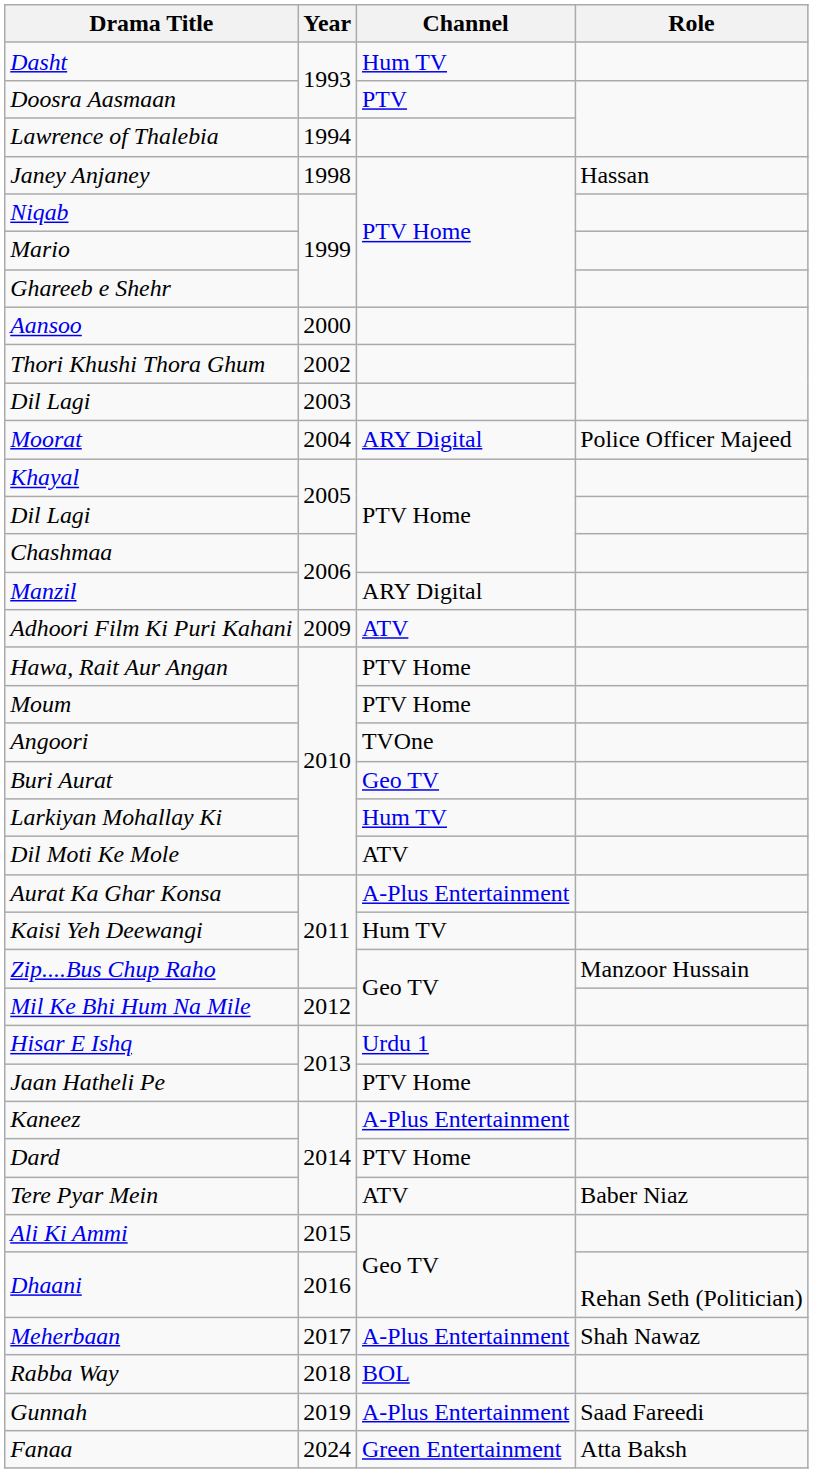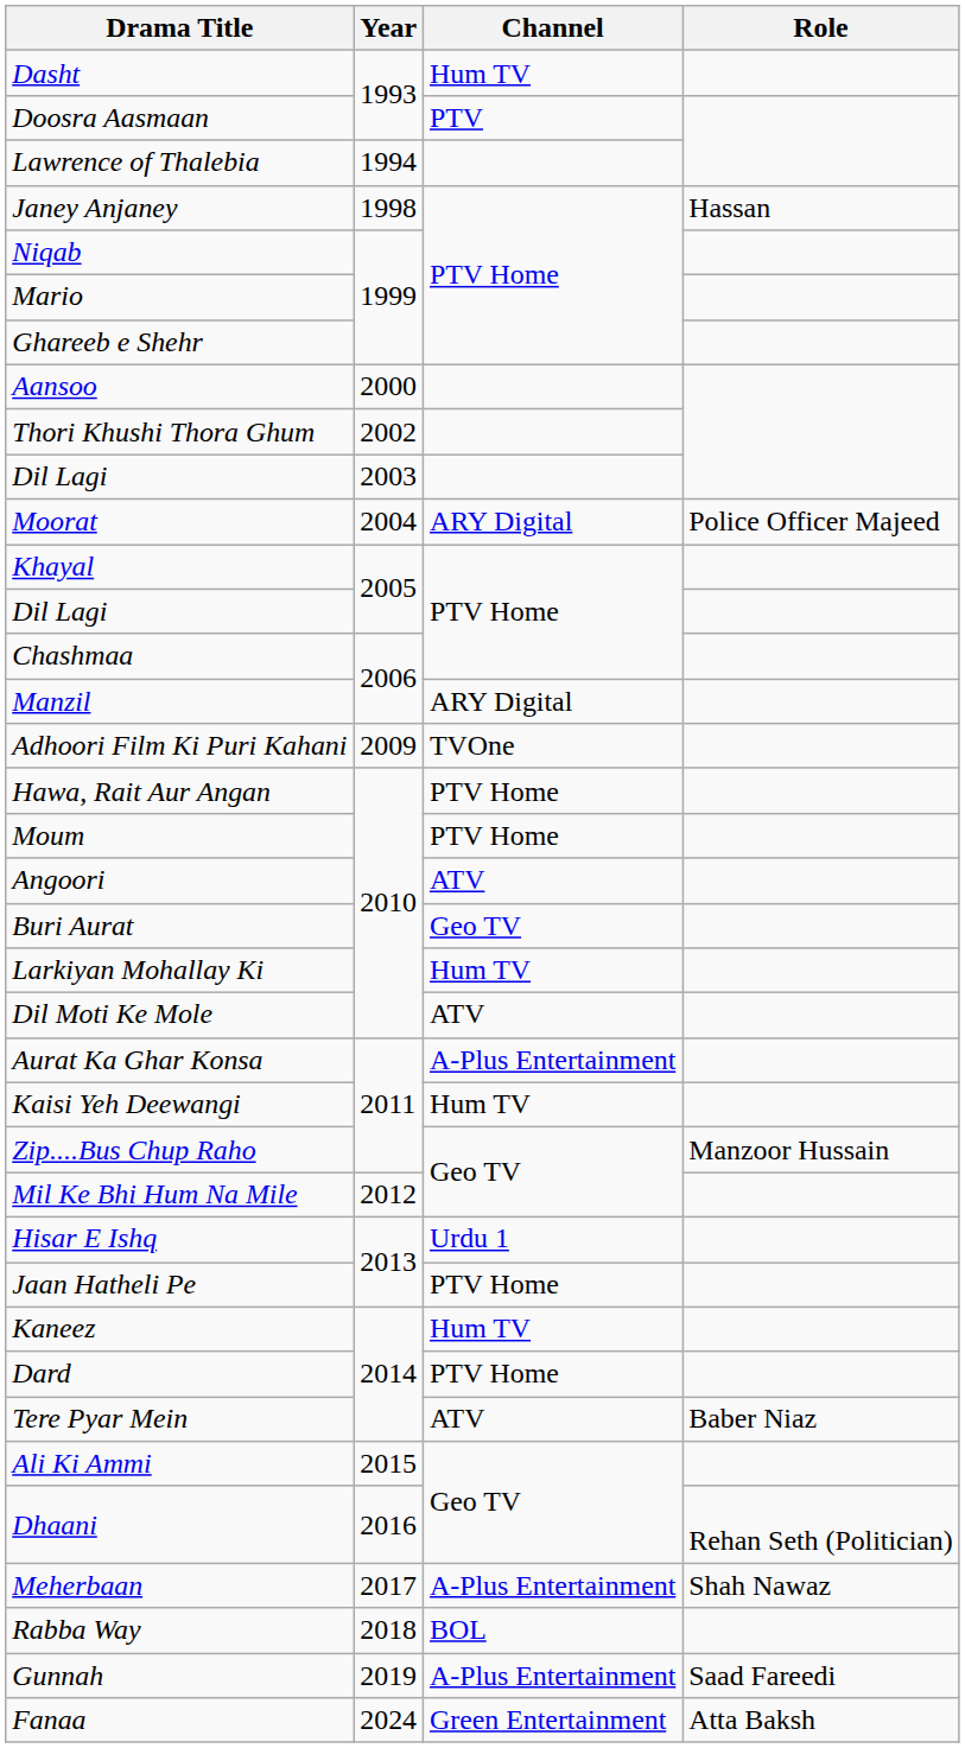 <table class="wikitable">
 <tr>
 <th>Drama Title</th>
 <th>Year</th>
 <th>Channel</th>
 <th>Role</th>
 </tr>
 <tr>
 <td><em><a href='#'>Dasht</a></em></td>
 <td rowspan="2">1993</td>
 <td><a href='#'>Hum TV</a></td>
 <td></td>
 </tr>
 <tr>
 <td><em>Doosra Aasmaan</em></td>
 <td><a href='#'>PTV</a></td>
 </tr>
 <tr>
 <td><em>Lawrence of Thalebia</em></td>
 <td>1994</td>
 <td></td>
 </tr>
 <tr>
 <td><em>Janey Anjaney</em></td>
 <td>1998</td>
 <td rowspan="4"><a href='#'>PTV Home</a></td>
 <td>Hassan</td>
 </tr>
 <tr>
 <td><em><a href='#'>Niqab</a></em></td>
 <td rowspan="3">1999</td>
 <td></td>
 </tr>
 <tr>
 <td><em>Mario</em></td>
 <td></td>
 </tr>
 <tr>
 <td><em>Ghareeb e Shehr</em></td>
 <td></td>
 </tr>
 <tr>
 <td><em><a href='#'>Aansoo</a></em></td>
 <td>2000</td>
 <td></td>
 </tr>
 <tr>
 <td><em>Thori Khushi Thora Ghum</em></td>
 <td>2002</td>
 <td></td>
 </tr>
 <tr>
 <td><em>Dil Lagi</em></td>
 <td>2003</td>
 <td></td>
 </tr>
 <tr>
 <td><em><a href='#'>Moorat</a></em></td>
 <td>2004</td>
 <td><a href='#'>ARY Digital</a></td>
 <td>Police Officer Majeed</td>
 </tr>
 <tr>
 <td><em><a href='#'>Khayal</a></em></td>
 <td rowspan="2">2005</td>
 <td rowspan="3">PTV Home</td>
 <td></td>
 </tr>
 <tr>
 <td><em>Dil Lagi</em></td>
 <td></td>
 </tr>
 <tr>
 <td><em>Chashmaa</em></td>
 <td rowspan="2">2006</td>
 <td></td>
 </tr>
 <tr>
 <td><em><a href='#'>Manzil</a></em></td>
 <td>ARY Digital</td>
 <td></td>
 </tr>
 <tr>
 <td><em>Adhoori Film Ki Puri Kahani</em></td>
 <td>2009</td>
-<td><a href='#'>ATV</a></td>
+<td>TVOne</td>
 <td></td>
 </tr>
 <tr>
 <td><em>Hawa, Rait Aur Angan</em></td>
 <td rowspan="6">2010</td>
 <td>PTV Home</td>
 <td></td>
 </tr>
 <tr>
 <td><em>Moum</em></td>
 <td>PTV Home</td>
 <td></td>
 </tr>
 <tr>
 <td><em>Angoori</em></td>
-<td>TVOne</td>
+<td><a href='#'>ATV</a></td>
 <td></td>
 </tr>
 <tr>
 <td><em>Buri Aurat</em></td>
 <td><a href='#'>Geo TV</a></td>
 <td></td>
 </tr>
 <tr>
 <td><em>Larkiyan Mohallay Ki</em></td>
 <td><a href='#'>Hum TV</a></td>
 <td></td>
 </tr>
 <tr>
 <td><em>Dil Moti Ke Mole</em></td>
 <td>ATV</td>
 <td></td>
 </tr>
 <tr>
 <td><em>Aurat Ka Ghar Konsa</em></td>
 <td rowspan="3">2011</td>
 <td><a href='#'>A-Plus Entertainment</a></td>
 <td></td>
 </tr>
 <tr>
 <td><em>Kaisi Yeh Deewangi</em></td>
 <td>Hum TV</td>
 <td></td>
 </tr>
 <tr>
 <td><em><a href='#'>Zip....Bus Chup Raho</a></em></td>
 <td rowspan="2">Geo TV</td>
 <td>Manzoor Hussain</td>
 </tr>
 <tr>
 <td><em><a href='#'>Mil Ke Bhi Hum Na Mile</a></em></td>
 <td>2012</td>
 <td></td>
 </tr>
 <tr>
 <td><em><a href='#'>Hisar E Ishq</a></em></td>
 <td rowspan="2">2013</td>
 <td><a href='#'>Urdu 1</a></td>
 <td></td>
 </tr>
 <tr>
 <td><em>Jaan Hatheli Pe</em></td>
 <td>PTV Home</td>
 <td></td>
 </tr>
 <tr>
 <td><em>Kaneez</em></td>
 <td rowspan="3">2014</td>
-<td><a href='#'>A-Plus Entertainment</a></td>
+<td><a href='#'>Hum TV</a></td>
 <td></td>
 </tr>
 <tr>
 <td><em>Dard</em></td>
 <td>PTV Home</td>
 <td></td>
 </tr>
 <tr>
 <td><em>Tere Pyar Mein</em></td>
 <td>ATV</td>
 <td>Baber Niaz</td>
 </tr>
 <tr>
 <td><em><a href='#'>Ali Ki Ammi</a></em></td>
 <td>2015</td>
 <td rowspan="2">Geo TV</td>
 <td></td>
 </tr>
 <tr>
 <td><em><a href='#'>Dhaani</a></em></td>
 <td>2016</td>
 <td><br>Rehan Seth (Politician)</td>
 </tr>
 <tr>
 <td><em><a href='#'>Meherbaan</a></em></td>
 <td>2017</td>
 <td><a href='#'>A-Plus Entertainment</a></td>
 <td>Shah Nawaz</td>
 </tr>
 <tr>
 <td><em>Rabba Way</em></td>
 <td>2018</td>
 <td><a href='#'>BOL</a></td>
 <td></td>
 </tr>
 <tr>
 <td><em>Gunnah</em></td>
 <td>2019</td>
 <td><a href='#'>A-Plus Entertainment</a></td>
 <td>Saad Fareedi</td>
 </tr>
 <tr>
 <td><em>Fanaa</em></td>
 <td>2024</td>
 <td><a href='#'>Green Entertainment</a></td>
 <td>Atta Baksh</td>
 </tr>
 </table>
